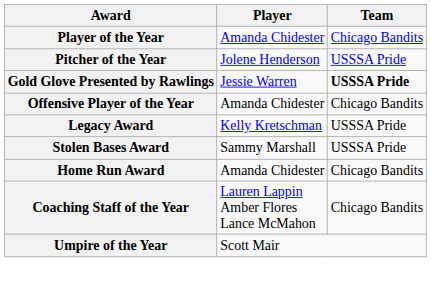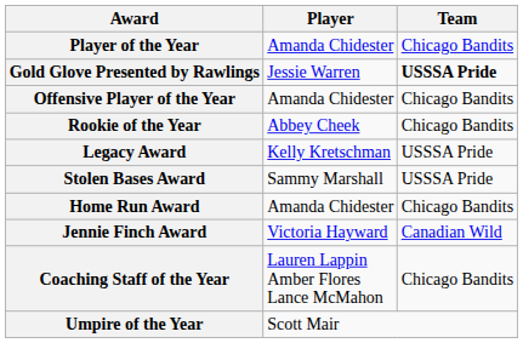 <table class="wikitable">
 <tr>
 <th>Award</th>
 <th>Player</th>
 <th>Team</th>
 </tr>
 <tr>
 <th>Player of the Year</th>
 <td><a href='#'>Amanda Chidester</a></td>
 <td><a href='#'>Chicago Bandits</a></td>
 </tr>
 <tr>
-<th>Pitcher of the Year</th>
-<td><a href='#'>Jolene Henderson</a></td>
-<td><a href='#'>USSSA Pride</a></td>
-</tr>
-<tr>
 <th>Gold Glove Presented by Rawlings</th>
 <td><a href='#'>Jessie Warren</a></td>
 <td><strong>USSSA Pride</strong></td>
 </tr>
 <tr>
 <th>Offensive Player of the Year</th>
 <td>Amanda Chidester</td>
+<td>Chicago Bandits</td>
+</tr>
+<tr>
+<th>Rookie of the Year</th>
+<td><a href='#'>Abbey Cheek</a></td>
 <td>Chicago Bandits</td>
 </tr>
 <tr>
 <th>Legacy Award</th>
 <td><a href='#'>Kelly Kretschman</a></td>
 <td>USSSA Pride</td>
 </tr>
 <tr>
 <th>Stolen Bases Award</th>
 <td>Sammy Marshall</td>
 <td>USSSA Pride</td>
 </tr>
 <tr>
 <th>Home Run Award</th>
 <td>Amanda Chidester</td>
 <td>Chicago Bandits</td>
 </tr>
 <tr>
+<th>Jennie Finch Award</th>
+<td><a href='#'>Victoria Hayward</a></td>
+<td><a href='#'>Canadian Wild</a></td>
+</tr>
+<tr>
 <th>Coaching Staff of the Year</th>
 <td><a href='#'>Lauren Lappin</a><br>Amber Flores<br>Lance McMahon</td>
 <td>Chicago Bandits</td>
 </tr>
 <tr>
 <th>Umpire of the Year</th>
 <td colspan=2>Scott Mair</td>
 </tr>
 </table>
